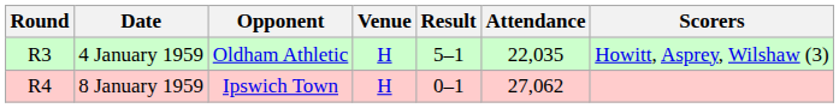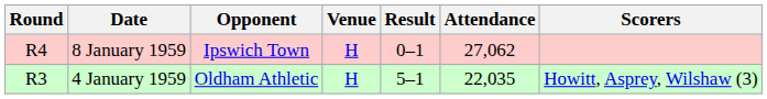 <table class="wikitable" style="font-size:100%; text-align:center">
 <tr>
 <th>Round</th>
 <th>Date</th>
 <th>Opponent</th>
 <th>Venue</th>
 <th>Result</th>
 <th>Attendance</th>
 <th>Scorers</th>
 </tr>
+<tr style="background-color: #FFCCCC;">
+<td>R4</td>
+<td>8 January 1959</td>
+<td><a href='#'>Ipswich Town</a></td>
+<td><a href='#'>H</a></td>
+<td>0–1</td>
+<td>27,062</td>
+<td></td>
+</tr>
 <tr style="background-color: #CCFFCC;">
 <td>R3</td>
 <td>4 January 1959</td>
 <td><a href='#'>Oldham Athletic</a></td>
 <td><a href='#'>H</a></td>
 <td>5–1</td>
 <td>22,035</td>
 <td><a href='#'>Howitt</a>, <a href='#'>Asprey</a>, <a href='#'>Wilshaw</a> (3)</td>
 </tr>
-<tr style="background-color: #FFCCCC;">
-<td>R4</td>
-<td>8 January 1959</td>
-<td><a href='#'>Ipswich Town</a></td>
-<td><a href='#'>H</a></td>
-<td>0–1</td>
-<td>27,062</td>
-<td></td>
-</tr>
 </table>
